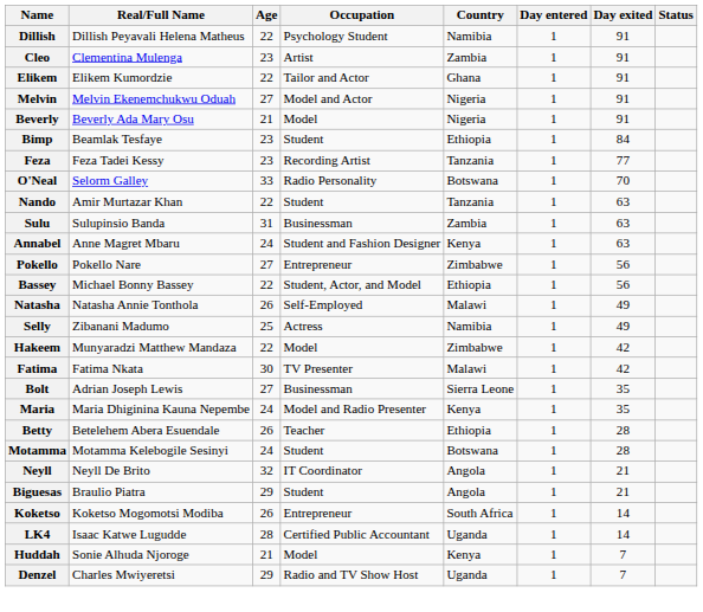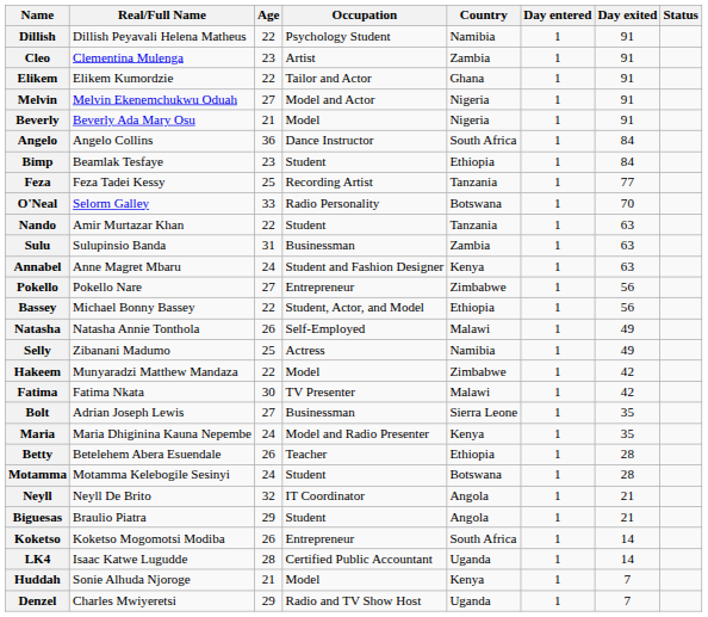 <table class="wikitable sortable">
 <tr>
 <th>Name</th>
 <th>Real/Full Name</th>
 <th>Age</th>
 <th>Occupation</th>
 <th>Country</th>
 <th>Day entered</th>
 <th>Day exited</th>
 <th>Status</th>
 </tr>
 <tr>
 <th>Dillish</th>
 <td>Dillish Peyavali Helena Matheus</td>
 <td align="center">22</td>
 <td>Psychology Student</td>
 <td>Namibia</td>
 <td align="center">1</td>
 <td align="center">91</td>
 <td></td>
 </tr>
 <tr>
 <th>Cleo</th>
 <td><a href='#'>Clementina Mulenga</a></td>
 <td align="center">23</td>
 <td>Artist</td>
 <td>Zambia</td>
 <td align="center">1</td>
 <td align="center">91</td>
 <td></td>
 </tr>
 <tr>
 <th>Elikem</th>
 <td>Elikem Kumordzie</td>
 <td align="center">22</td>
 <td>Tailor and Actor</td>
 <td>Ghana</td>
 <td align="center">1</td>
 <td align="center">91</td>
 <td></td>
 </tr>
 <tr>
 <th>Melvin</th>
 <td><a href='#'>Melvin Ekenemchukwu Oduah</a></td>
 <td align="center">27</td>
 <td>Model and Actor</td>
 <td>Nigeria</td>
 <td align="center">1</td>
 <td align="center">91</td>
 <td></td>
 </tr>
 <tr>
 <th>Beverly</th>
 <td><a href='#'>Beverly Ada Mary Osu</a></td>
 <td align="center">21</td>
 <td>Model</td>
 <td>Nigeria</td>
 <td align="center">1</td>
 <td align="center">91</td>
 <td></td>
 </tr>
 <tr>
+<th>Angelo</th>
+<td>Angelo Collins</td>
+<td align="center">36</td>
+<td>Dance Instructor</td>
+<td>South Africa</td>
+<td align="center">1</td>
+<td align="center">84</td>
+<td></td>
+</tr>
+<tr>
 <th>Bimp</th>
 <td>Beamlak Tesfaye</td>
 <td align="center">23</td>
 <td>Student</td>
 <td>Ethiopia</td>
 <td align="center">1</td>
 <td align="center">84</td>
 <td></td>
 </tr>
 <tr>
 <th>Feza</th>
 <td>Feza Tadei Kessy</td>
-<td align="center">23</td>
+<td align="center">25</td>
 <td>Recording Artist</td>
 <td>Tanzania</td>
 <td align="center">1</td>
 <td align="center">77</td>
 <td></td>
 </tr>
 <tr>
 <th>O'Neal</th>
 <td><a href='#'>Selorm Galley</a></td>
 <td align="center">33</td>
 <td>Radio Personality</td>
 <td>Botswana</td>
 <td align="center">1</td>
 <td align="center">70</td>
 <td></td>
 </tr>
 <tr>
 <th>Nando</th>
 <td>Amir Murtazar Khan</td>
 <td align="center">22</td>
 <td>Student</td>
 <td>Tanzania</td>
 <td align="center">1</td>
 <td align="center">63</td>
 <td></td>
 </tr>
 <tr>
 <th>Sulu</th>
 <td>Sulupinsio Banda</td>
 <td align="center">31</td>
 <td>Businessman</td>
 <td>Zambia</td>
 <td align="center">1</td>
 <td align="center">63</td>
 <td></td>
 </tr>
 <tr>
 <th>Annabel</th>
 <td>Anne Magret Mbaru</td>
 <td align="center">24</td>
 <td>Student and Fashion Designer</td>
 <td>Kenya</td>
 <td align="center">1</td>
 <td align="center">63</td>
 <td></td>
 </tr>
 <tr>
 <th>Pokello</th>
 <td>Pokello Nare</td>
 <td align="center">27</td>
 <td>Entrepreneur</td>
 <td>Zimbabwe</td>
 <td align="center">1</td>
 <td align="center">56</td>
 <td></td>
 </tr>
 <tr>
 <th>Bassey</th>
 <td>Michael Bonny Bassey</td>
 <td align="center">22</td>
 <td>Student, Actor, and Model</td>
 <td>Ethiopia</td>
 <td align="center">1</td>
 <td align="center">56</td>
 <td></td>
 </tr>
 <tr>
 <th>Natasha</th>
 <td>Natasha Annie Tonthola</td>
 <td align="center">26</td>
 <td>Self-Employed</td>
 <td>Malawi</td>
 <td align="center">1</td>
 <td align="center">49</td>
 <td></td>
 </tr>
 <tr>
 <th>Selly</th>
 <td>Zibanani Madumo</td>
 <td align="center">25</td>
 <td>Actress</td>
 <td>Namibia</td>
 <td align="center">1</td>
 <td align="center">49</td>
 <td></td>
 </tr>
 <tr>
 <th>Hakeem</th>
 <td>Munyaradzi Matthew Mandaza</td>
 <td align="center">22</td>
 <td>Model</td>
 <td>Zimbabwe</td>
 <td align="center">1</td>
 <td align="center">42</td>
 <td></td>
 </tr>
 <tr>
 <th>Fatima</th>
 <td>Fatima Nkata</td>
 <td align="center">30</td>
 <td>TV Presenter</td>
 <td>Malawi</td>
 <td align="center">1</td>
 <td align="center">42</td>
 <td></td>
 </tr>
 <tr>
 <th>Bolt</th>
 <td>Adrian Joseph Lewis</td>
 <td align="center">27</td>
 <td>Businessman</td>
 <td>Sierra Leone</td>
 <td align="center">1</td>
 <td align="center">35</td>
 <td></td>
 </tr>
 <tr>
 <th>Maria</th>
 <td>Maria Dhiginina Kauna Nepembe</td>
 <td align="center">24</td>
 <td>Model and Radio Presenter</td>
 <td>Kenya</td>
 <td align="center">1</td>
 <td align="center">35</td>
 <td></td>
 </tr>
 <tr>
 <th>Betty</th>
 <td>Betelehem Abera Esuendale</td>
 <td align="center">26</td>
 <td>Teacher</td>
 <td>Ethiopia</td>
 <td align="center">1</td>
 <td align="center">28</td>
 <td></td>
 </tr>
 <tr>
 <th>Motamma</th>
 <td>Motamma Kelebogile Sesinyi</td>
 <td align="center">24</td>
 <td>Student</td>
 <td>Botswana</td>
 <td align="center">1</td>
 <td align="center">28</td>
 <td></td>
 </tr>
 <tr>
 <th>Neyll</th>
 <td>Neyll De Brito</td>
 <td align="center">32</td>
 <td>IT Coordinator</td>
 <td>Angola</td>
 <td align="center">1</td>
 <td align="center">21</td>
 <td></td>
 </tr>
 <tr>
 <th>Biguesas</th>
 <td>Braulio Piatra</td>
 <td align="center">29</td>
 <td>Student</td>
 <td>Angola</td>
 <td align="center">1</td>
 <td align="center">21</td>
 <td></td>
 </tr>
 <tr>
 <th>Koketso</th>
 <td>Koketso Mogomotsi Modiba</td>
 <td align="center">26</td>
 <td>Entrepreneur</td>
 <td>South Africa</td>
 <td align="center">1</td>
 <td align="center">14</td>
 <td></td>
 </tr>
 <tr>
 <th>LK4</th>
 <td>Isaac Katwe Lugudde</td>
 <td align="center">28</td>
 <td>Certified Public Accountant</td>
 <td>Uganda</td>
 <td align="center">1</td>
 <td align="center">14</td>
 <td></td>
 </tr>
 <tr>
 <th>Huddah</th>
 <td>Sonie Alhuda Njoroge</td>
 <td align="center">21</td>
 <td>Model</td>
 <td>Kenya</td>
 <td align="center">1</td>
 <td align="center">7</td>
 <td></td>
 </tr>
 <tr>
 <th>Denzel</th>
 <td>Charles Mwiyeretsi</td>
 <td align="center">29</td>
 <td>Radio and TV Show Host</td>
 <td>Uganda</td>
 <td align="center">1</td>
 <td align="center">7</td>
 <td></td>
 </tr>
 </table>
